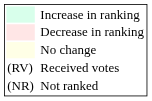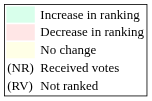 <table style="border:1px solid black;">
 <tr>
 <td style="background:#D8FFEB; width:20px;"></td>
 <td></td>
 <td>Increase in ranking</td>
 </tr>
 <tr>
 <td style="background:#FFE6E6; width:20px;"></td>
 <td></td>
 <td>Decrease in ranking</td>
 </tr>
 <tr>
 <td style="background:#FFFFE6; width:20px;"></td>
 <td></td>
 <td>No change</td>
 </tr>
 <tr>
-<td>(RV)</td>
+<td>(NR)</td>
 <td></td>
 <td>Received votes</td>
 </tr>
 <tr>
-<td>(NR)</td>
+<td>(RV)</td>
 <td></td>
 <td>Not ranked</td>
 </tr>
 </table>
